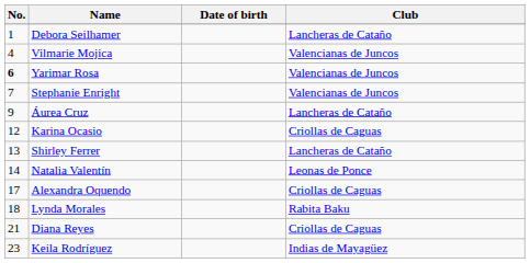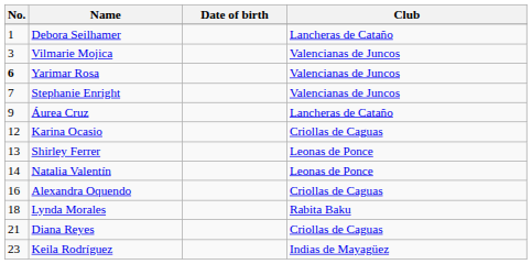 <table class=wikitable sortable style=font-size:100%; text-align:center;>
 <tr>
 <th>No.</th>
 <th style=width:12em>Name</th>
 <th style=width:8em>Date of birth</th>
 <th style=width:19em>Club</th>
 </tr>
 <tr>
 </tr>
 <tr ||>
 </tr>
 <tr>
 <td>1</td>
 <td><a href='#'>Debora Seilhamer</a></td>
 <td></td>
 <td><a href='#'>Lancheras de Cataño</a></td>
 </tr>
 <tr>
-<td>4</td>
+<td>3</td>
 <td><a href='#'>Vilmarie Mojica</a></td>
 <td></td>
 <td><a href='#'>Valencianas de Juncos</a></td>
 </tr>
 <tr>
 <td><strong>6</strong></td>
 <td><a href='#'>Yarimar Rosa </a></td>
 <td></td>
 <td><a href='#'>Valencianas de Juncos</a></td>
 </tr>
 <tr>
 <td>7</td>
 <td><a href='#'>Stephanie Enright</a></td>
 <td></td>
 <td><a href='#'>Valencianas de Juncos</a></td>
 </tr>
 <tr>
 <td>9</td>
 <td><a href='#'>Áurea Cruz</a></td>
 <td></td>
 <td><a href='#'>Lancheras de Cataño</a></td>
 </tr>
 <tr>
 <td>12</td>
 <td><a href='#'>Karina Ocasio</a></td>
 <td></td>
 <td><a href='#'>Criollas de Caguas</a></td>
 </tr>
 <tr>
 <td>13</td>
 <td><a href='#'>Shirley Ferrer</a></td>
 <td></td>
-<td><a href='#'>Lancheras de Cataño</a></td>
+<td><a href='#'>Leonas de Ponce</a></td>
 </tr>
 <tr>
 <td>14</td>
 <td><a href='#'>Natalia Valentín</a></td>
 <td></td>
 <td><a href='#'>Leonas de Ponce</a></td>
 </tr>
 <tr>
-<td>17</td>
+<td>16</td>
 <td><a href='#'>Alexandra Oquendo</a></td>
 <td></td>
 <td><a href='#'>Criollas de Caguas</a></td>
 </tr>
 <tr>
 <td>18</td>
 <td><a href='#'>Lynda Morales</a></td>
 <td></td>
 <td><a href='#'>Rabita Baku</a></td>
 </tr>
 <tr>
 <td>21</td>
 <td><a href='#'>Diana Reyes</a></td>
 <td></td>
 <td><a href='#'>Criollas de Caguas</a></td>
 </tr>
 <tr>
 <td>23</td>
 <td><a href='#'>Keila Rodríguez</a></td>
 <td></td>
 <td><a href='#'>Indias de Mayagüez</a></td>
 </tr>
 </table>
